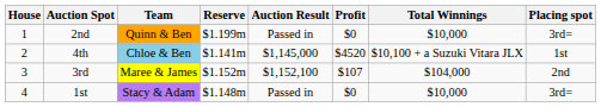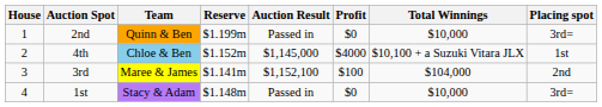 <table class="wikitable" style="text-align: center" |>
 <tr>
 <th>House</th>
 <th>Auction Spot</th>
 <th>Team</th>
 <th>Reserve</th>
 <th>Auction Result</th>
 <th>Profit</th>
 <th>Total Winnings</th>
 <th>Placing spot</th>
 </tr>
 <tr>
 <td>1</td>
 <td>2nd</td>
 <td style="background-color: orange;">Quinn & Ben</td>
 <td>$1.199m</td>
 <td>Passed in</td>
 <td>$0</td>
 <td>$10,000</td>
 <td>3rd=</td>
 </tr>
 <tr>
 <td>2</td>
 <td>4th</td>
 <td style="background-color: skyblue;">Chloe & Ben</td>
-<td>$1.141m</td>
+<td>$1.152m</td>
 <td>$1,145,000</td>
-<td>$4520</td>
+<td>$4000</td>
 <td>$10,100 + a Suzuki Vitara JLX</td>
 <td>1st</td>
 </tr>
 <tr>
 <td>3</td>
 <td>3rd</td>
 <td style="background-color: yellow;">Maree & James</td>
-<td>$1.152m</td>
+<td>$1.141m</td>
 <td>$1,152,100</td>
-<td>$107</td>
+<td>$100</td>
 <td>$104,000</td>
 <td>2nd</td>
 </tr>
 <tr>
 <td>4</td>
 <td>1st</td>
 <td style="background-color: #B87BF6;">Stacy & Adam</td>
 <td>$1.148m</td>
 <td>Passed in</td>
 <td>$0</td>
 <td>$10,000</td>
 <td>3rd=</td>
 </tr>
 </table>
